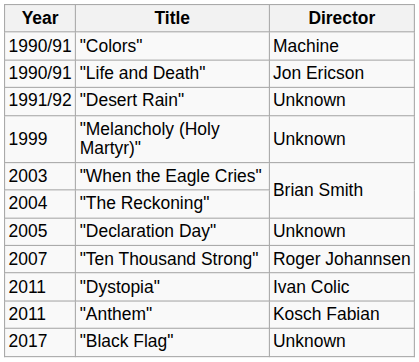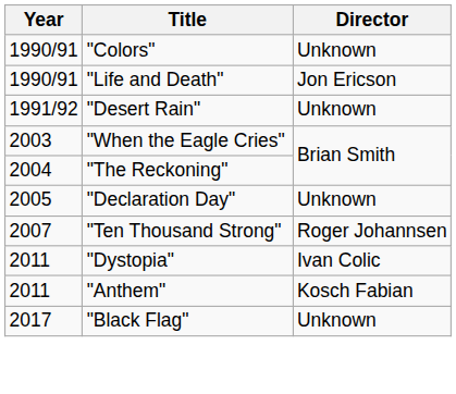 <table class="wikitable" border="1">
 <tr>
 <th>Year</th>
 <th width="170">Title</th>
 <th>Director</th>
 </tr>
 <tr>
 <td>1990/91</td>
 <td>"Colors"</td>
-<td>Machine</td>
+<td>Unknown</td>
 </tr>
 <tr>
 <td>1990/91</td>
 <td>"Life and Death"</td>
 <td>Jon Ericson</td>
 </tr>
 <tr>
 <td>1991/92</td>
 <td>"Desert Rain"</td>
-<td>Unknown</td>
-</tr>
-<tr>
-<td>1999</td>
-<td>"Melancholy (Holy Martyr)"</td>
 <td>Unknown</td>
 </tr>
 <tr>
 <td>2003</td>
 <td>"When the Eagle Cries"</td>
 <td rowspan="2">Brian Smith</td>
 </tr>
 <tr>
 <td>2004</td>
 <td>"The Reckoning"</td>
 </tr>
 <tr>
 <td>2005</td>
 <td>"Declaration Day"</td>
 <td>Unknown</td>
 </tr>
 <tr>
 <td>2007</td>
 <td>"Ten Thousand Strong"</td>
 <td>Roger Johannsen</td>
 </tr>
 <tr>
 <td>2011</td>
 <td>"Dystopia"</td>
 <td>Ivan Colic</td>
 </tr>
 <tr>
 <td>2011</td>
 <td>"Anthem"</td>
 <td>Kosch Fabian</td>
 </tr>
 <tr>
 <td>2017</td>
 <td>"Black Flag"</td>
 <td>Unknown</td>
 </tr>
 </table>
